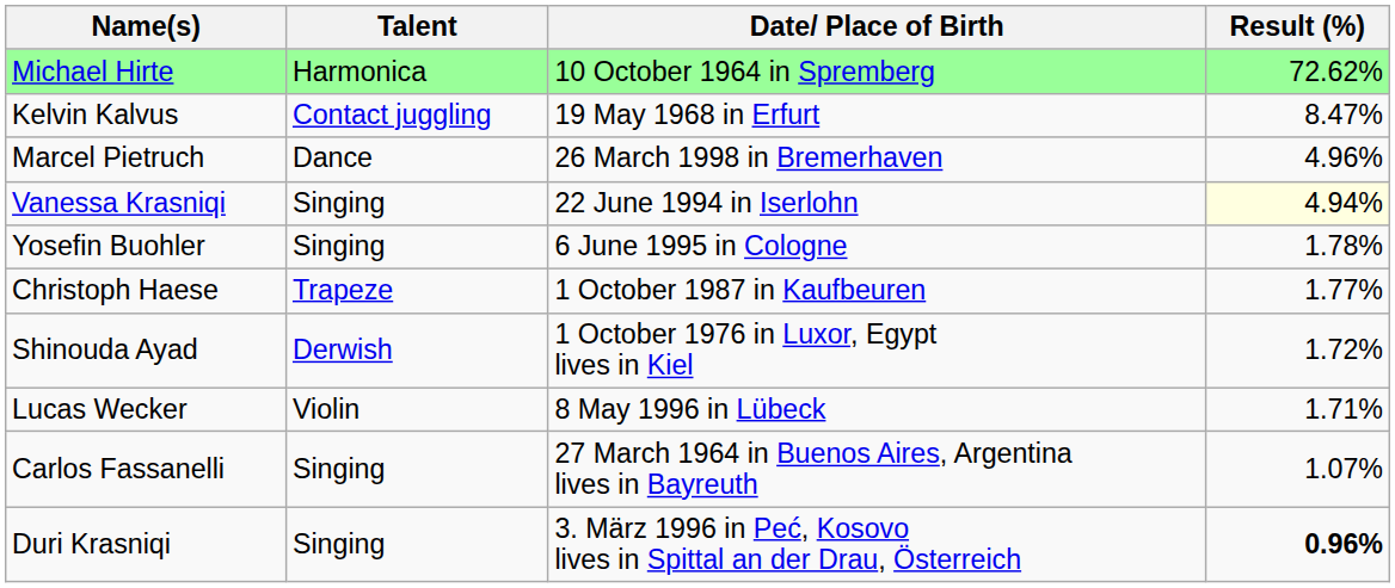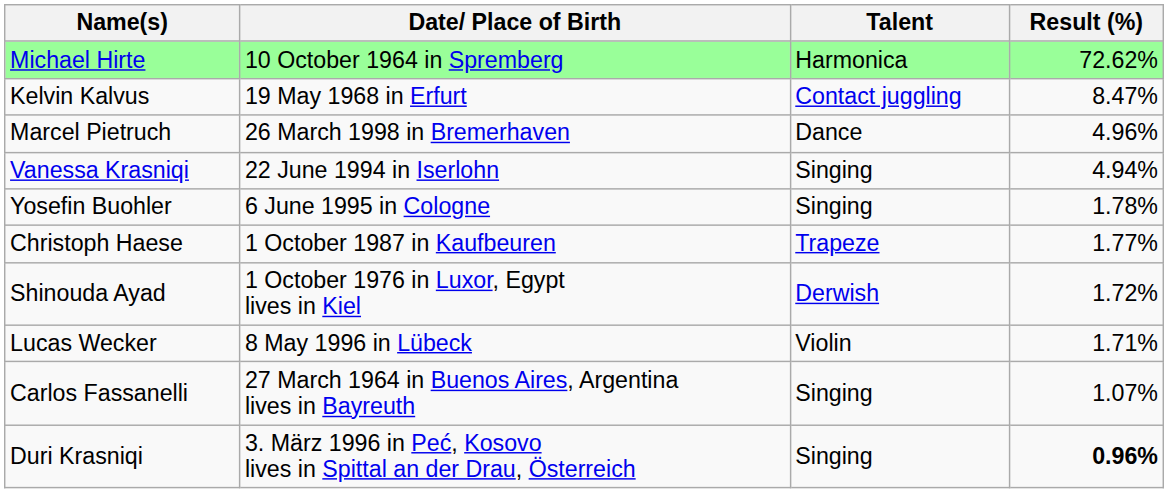 <table class="wikitable" style="width:50em">
 <tr class="hintergrundfarbe5">
 <th>Name(s)</th>
+<th>Date/ Place of Birth</th>
 <th>Talent</th>
-<th>Date/ Place of Birth</th>
 <th>Result (%)</th>
 </tr>
 <tr style="background:#9f9;">
 <td><a href='#'>Michael Hirte</a></td>
+<td>10 October 1964 in <a href='#'>Spremberg</a></td>
 <td>Harmonica</td>
-<td>10 October 1964 in <a href='#'>Spremberg</a></td>
 <td style="text-align:right;">72.62%</td>
 </tr>
 <tr>
 <td>Kelvin Kalvus</td>
+<td>19 May 1968 in <a href='#'>Erfurt</a></td>
 <td><a href='#'>Contact juggling</a></td>
-<td>19 May 1968 in <a href='#'>Erfurt</a></td>
 <td style="text-align:right;">8.47%</td>
 </tr>
 <tr>
 <td>Marcel Pietruch</td>
+<td>26 March 1998 in <a href='#'>Bremerhaven</a></td>
 <td>Dance</td>
-<td>26 March 1998 in <a href='#'>Bremerhaven</a></td>
 <td style="text-align:right;">4.96%</td>
 </tr>
 <tr>
 <td><a href='#'>Vanessa Krasniqi</a></td>
+<td>22 June 1994 in <a href='#'>Iserlohn</a></td>
 <td>Singing</td>
-<td>22 June 1994 in <a href='#'>Iserlohn</a></td>
-<td style="background: lightyellow; text-align:right;">4.94%</td>
+<td style="text-align:right;">4.94%</td>
 </tr>
 <tr>
 <td>Yosefin Buohler</td>
+<td>6 June 1995 in <a href='#'>Cologne</a></td>
 <td>Singing</td>
-<td>6 June 1995 in <a href='#'>Cologne</a></td>
 <td style="text-align:right;">1.78%</td>
 </tr>
 <tr>
 <td>Christoph Haese</td>
+<td>1 October 1987 in <a href='#'>Kaufbeuren</a></td>
 <td><a href='#'>Trapeze</a></td>
-<td>1 October 1987 in <a href='#'>Kaufbeuren</a></td>
 <td style="text-align:right;">1.77%</td>
 </tr>
 <tr>
 <td>Shinouda Ayad</td>
+<td>1 October 1976 in <a href='#'>Luxor</a>, Egypt<br>lives in <a href='#'>Kiel</a></td>
 <td><a href='#'>Derwish</a></td>
-<td>1 October 1976 in <a href='#'>Luxor</a>, Egypt<br>lives in <a href='#'>Kiel</a></td>
 <td style="text-align:right;">1.72%</td>
 </tr>
 <tr>
 <td>Lucas Wecker</td>
+<td>8 May 1996 in <a href='#'>Lübeck</a></td>
 <td>Violin</td>
-<td>8 May 1996 in <a href='#'>Lübeck</a></td>
 <td style="text-align:right;">1.71%</td>
 </tr>
 <tr>
 <td>Carlos Fassanelli</td>
+<td>27 March 1964 in <a href='#'>Buenos Aires</a>, Argentina<br>lives in <a href='#'>Bayreuth</a></td>
 <td>Singing</td>
-<td>27 March 1964 in <a href='#'>Buenos Aires</a>, Argentina<br>lives in <a href='#'>Bayreuth</a></td>
 <td style="text-align:right;">1.07%</td>
 </tr>
 <tr>
 <td>Duri Krasniqi</td>
+<td>3. März 1996 in <a href='#'>Peć</a>, <a href='#'>Kosovo</a><br>lives in <a href='#'>Spittal an der Drau</a>, <a href='#'>Österreich</a></td>
 <td>Singing</td>
-<td>3. März 1996 in <a href='#'>Peć</a>, <a href='#'>Kosovo</a><br>lives in <a href='#'>Spittal an der Drau</a>, <a href='#'>Österreich</a></td>
 <td style="text-align:right;"><strong>0.96%</strong></td>
 </tr>
 </table>
